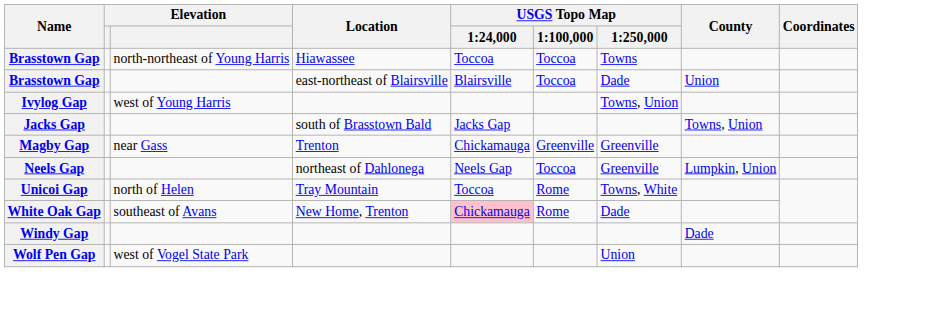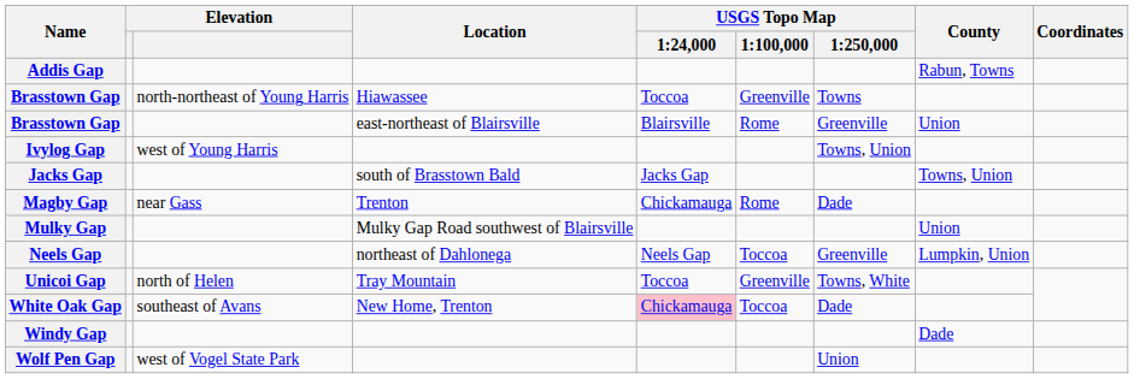 <table class="wikitable sortable plainrowheaders">
 <tr>
 <th rowspan="2">Name</th>
 <th colspan="2">Elevation</th>
 <th rowspan="2" class="unsortable">Location</th>
 <th colspan="3"><a href='#'>USGS</a> Topo Map</th>
 <th rowspan="2" class="unsortable">County</th>
 <th rowspan="2" class="unsortable">Coordinates</th>
 </tr>
 <tr>
 <th></th>
 <th></th>
 <th>1:24,000</th>
 <th>1:100,000</th>
 <th>1:250,000</th>
 </tr>
 <tr>
+<th scope="row"><a href='#'>Addis Gap</a></th>
+<td></td>
+<td></td>
+<td></td>
+<td></td>
+<td></td>
+<td></td>
+<td><a href='#'>Rabun</a>, <a href='#'>Towns</a></td>
+<td></td>
+</tr>
+<tr>
 <th scope="row"><a href='#'>Brasstown Gap</a></th>
 <td></td>
 <td> north-northeast of <a href='#'>Young Harris</a></td>
 <td><a href='#'>Hiawassee</a></td>
 <td><a href='#'>Toccoa</a></td>
-<td><a href='#'>Toccoa</a></td>
+<td><a href='#'>Greenville</a></td>
 <td><a href='#'>Towns</a></td>
 <td></td>
 </tr>
 <tr>
 <th scope="row"><a href='#'>Brasstown Gap</a></th>
 <td></td>
 <td></td>
 <td> east-northeast of <a href='#'>Blairsville</a></td>
 <td><a href='#'>Blairsville</a></td>
-<td><a href='#'>Toccoa</a></td>
-<td><a href='#'>Dade</a></td>
+<td><a href='#'>Rome</a></td>
+<td><a href='#'>Greenville</a></td>
 <td><a href='#'>Union</a></td>
 <td></td>
 </tr>
 <tr>
 <th scope="row"><a href='#'>Ivylog Gap</a></th>
 <td></td>
 <td> west of <a href='#'>Young Harris</a></td>
 <td></td>
 <td></td>
 <td></td>
 <td><a href='#'>Towns</a>, <a href='#'>Union</a></td>
 <td></td>
 </tr>
 <tr>
 <th scope="row"><a href='#'>Jacks Gap</a></th>
 <td></td>
 <td></td>
 <td> south of <a href='#'>Brasstown Bald</a></td>
 <td><a href='#'>Jacks Gap</a></td>
 <td></td>
 <td></td>
 <td><a href='#'>Towns</a>, <a href='#'>Union</a></td>
 <td></td>
 </tr>
 <tr>
 <th scope="row"><a href='#'>Magby Gap</a></th>
 <td></td>
 <td> near <a href='#'>Gass</a></td>
 <td><a href='#'>Trenton</a></td>
 <td><a href='#'>Chickamauga</a></td>
-<td><a href='#'>Greenville</a></td>
-<td><a href='#'>Greenville</a></td>
+<td><a href='#'>Rome</a></td>
+<td><a href='#'>Dade</a></td>
+<td></td>
+</tr>
+<tr>
+<th scope="row"><a href='#'>Mulky Gap</a></th>
+<td></td>
+<td></td>
+<td>Mulky Gap Road southwest of <a href='#'>Blairsville</a></td>
+<td></td>
+<td></td>
+<td></td>
+<td><a href='#'>Union</a></td>
 <td></td>
 </tr>
 <tr>
 <th scope="row"><a href='#'>Neels Gap</a></th>
 <td></td>
 <td></td>
 <td> northeast of <a href='#'>Dahlonega</a></td>
 <td><a href='#'>Neels Gap</a></td>
 <td><a href='#'>Toccoa</a></td>
 <td><a href='#'>Greenville</a></td>
 <td><a href='#'>Lumpkin</a>, <a href='#'>Union</a></td>
 <td></td>
 </tr>
 <tr>
 <th scope="row"><a href='#'>Unicoi Gap</a></th>
 <td></td>
 <td> north of <a href='#'>Helen</a></td>
 <td><a href='#'>Tray Mountain</a></td>
 <td><a href='#'>Toccoa</a></td>
-<td><a href='#'>Rome</a></td>
+<td><a href='#'>Greenville</a></td>
 <td><a href='#'>Towns</a>, <a href='#'>White</a></td>
 <td></td>
 </tr>
 <tr>
 <th scope="row"><a href='#'>White Oak Gap</a></th>
 <td></td>
 <td> southeast of <a href='#'>Avans</a></td>
 <td><a href='#'>New Home</a>, <a href='#'>Trenton</a></td>
 <td style="background: pink;"><a href='#'>Chickamauga</a></td>
-<td><a href='#'>Rome</a></td>
+<td><a href='#'>Toccoa</a></td>
 <td><a href='#'>Dade</a></td>
 <td></td>
 </tr>
 <tr>
 <th scope="row"><a href='#'>Windy Gap</a></th>
 <td></td>
 <td></td>
 <td></td>
 <td></td>
 <td></td>
 <td></td>
 <td><a href='#'>Dade</a></td>
 <td></td>
 </tr>
 <tr>
 <th scope="row"><a href='#'>Wolf Pen Gap</a></th>
 <td></td>
 <td> west of <a href='#'>Vogel State Park</a></td>
 <td></td>
 <td></td>
 <td></td>
 <td><a href='#'>Union</a></td>
 <td></td>
 </tr>
 </table>
